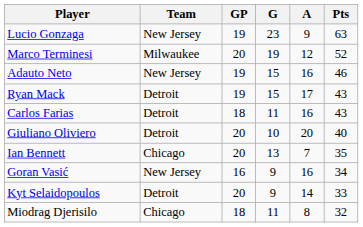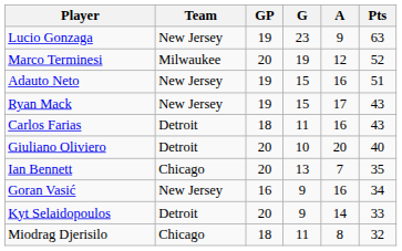 <table class="wikitable">
 <tr>
 <th width="30%">Player</th>
 <th width="18%">Team</th>
 <th width="7.5%">GP</th>
 <th width="7.5%">G</th>
 <th width="7.5%">A</th>
 <th width="7.5%">Pts</th>
 </tr>
 <tr align=center>
 <td align=left><a href='#'>Lucio Gonzaga</a></td>
 <td align=left>New Jersey</td>
 <td>19</td>
 <td>23</td>
 <td>9</td>
 <td>63</td>
 </tr>
 <tr align=center>
 <td align=left><a href='#'>Marco Terminesi</a></td>
 <td align=left>Milwaukee</td>
 <td>20</td>
 <td>19</td>
 <td>12</td>
 <td>52</td>
 </tr>
 <tr align=center>
 <td align=left><a href='#'>Adauto Neto</a></td>
 <td align=left>New Jersey</td>
 <td>19</td>
 <td>15</td>
 <td>16</td>
-<td>46</td>
+<td>51</td>
 </tr>
 <tr align=center>
 <td align=left><a href='#'>Ryan Mack</a></td>
-<td align=left>Detroit</td>
+<td align=left>New Jersey</td>
 <td>19</td>
 <td>15</td>
 <td>17</td>
 <td>43</td>
 </tr>
 <tr align=center>
 <td align=left><a href='#'>Carlos Farias</a></td>
 <td align=left>Detroit</td>
 <td>18</td>
 <td>11</td>
 <td>16</td>
 <td>43</td>
 </tr>
 <tr align=center>
 <td align=left><a href='#'>Giuliano Oliviero</a></td>
 <td align=left>Detroit</td>
 <td>20</td>
 <td>10</td>
 <td>20</td>
 <td>40</td>
 </tr>
 <tr align=center>
 <td align=left><a href='#'>Ian Bennett</a></td>
 <td align=left>Chicago</td>
 <td>20</td>
 <td>13</td>
 <td>7</td>
 <td>35</td>
 </tr>
 <tr align=center>
 <td align=left><a href='#'>Goran Vasić</a></td>
 <td align=left>New Jersey</td>
 <td>16</td>
 <td>9</td>
 <td>16</td>
 <td>34</td>
 </tr>
 <tr align=center>
 <td align=left><a href='#'>Kyt Selaidopoulos</a></td>
 <td align=left>Detroit</td>
 <td>20</td>
 <td>9</td>
 <td>14</td>
 <td>33</td>
 </tr>
 <tr align=center>
 <td align=left>Miodrag Djerisilo</td>
 <td align=left>Chicago</td>
 <td>18</td>
 <td>11</td>
 <td>8</td>
 <td>32</td>
 </tr>
 </table>
